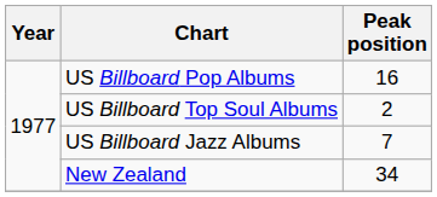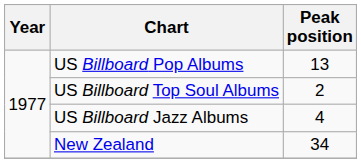 <table class="wikitable">
 <tr>
 <th>Year</th>
 <th>Chart</th>
 <th>Peak<br>position</th>
 </tr>
 <tr>
 <td rowspan=4>1977</td>
 <td>US <a href='#'><em>Billboard</em> Pop Albums</a></td>
-<td align=center>16</td>
+<td align=center>13</td>
 </tr>
 <tr>
 <td>US <em>Billboard</em> <a href='#'>Top Soul Albums</a></td>
 <td align=center>2</td>
 </tr>
 <tr>
 <td>US <em>Billboard</em> Jazz Albums</td>
-<td align=center>7</td>
+<td align=center>4</td>
 </tr>
 <tr>
 <td><a href='#'>New Zealand</a></td>
 <td align=center>34</td>
 </tr>
 <tr>
 </tr>
 </table>
